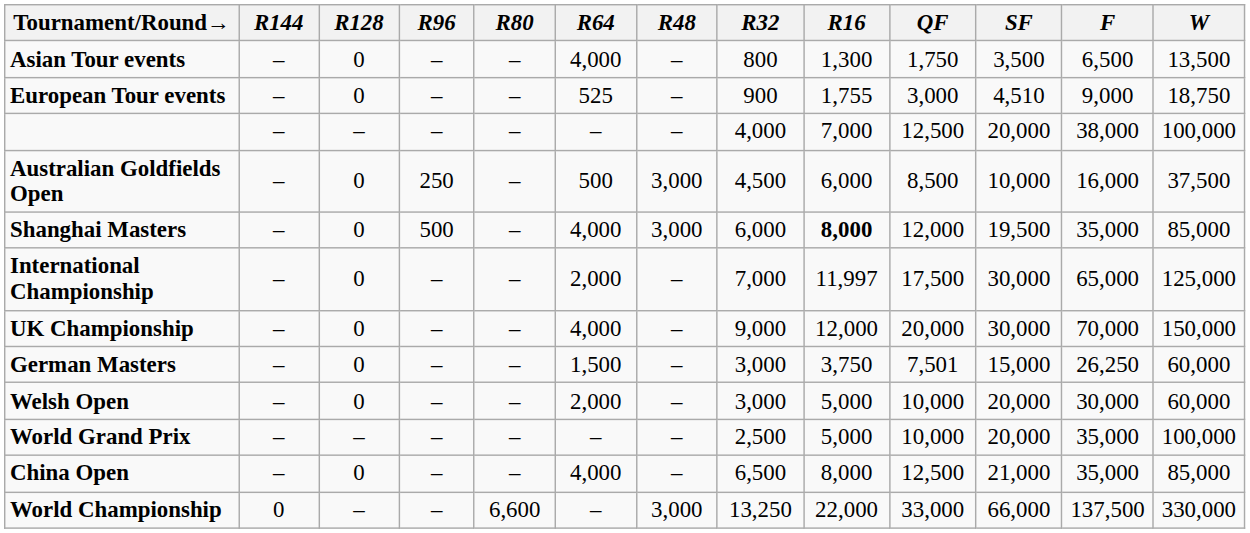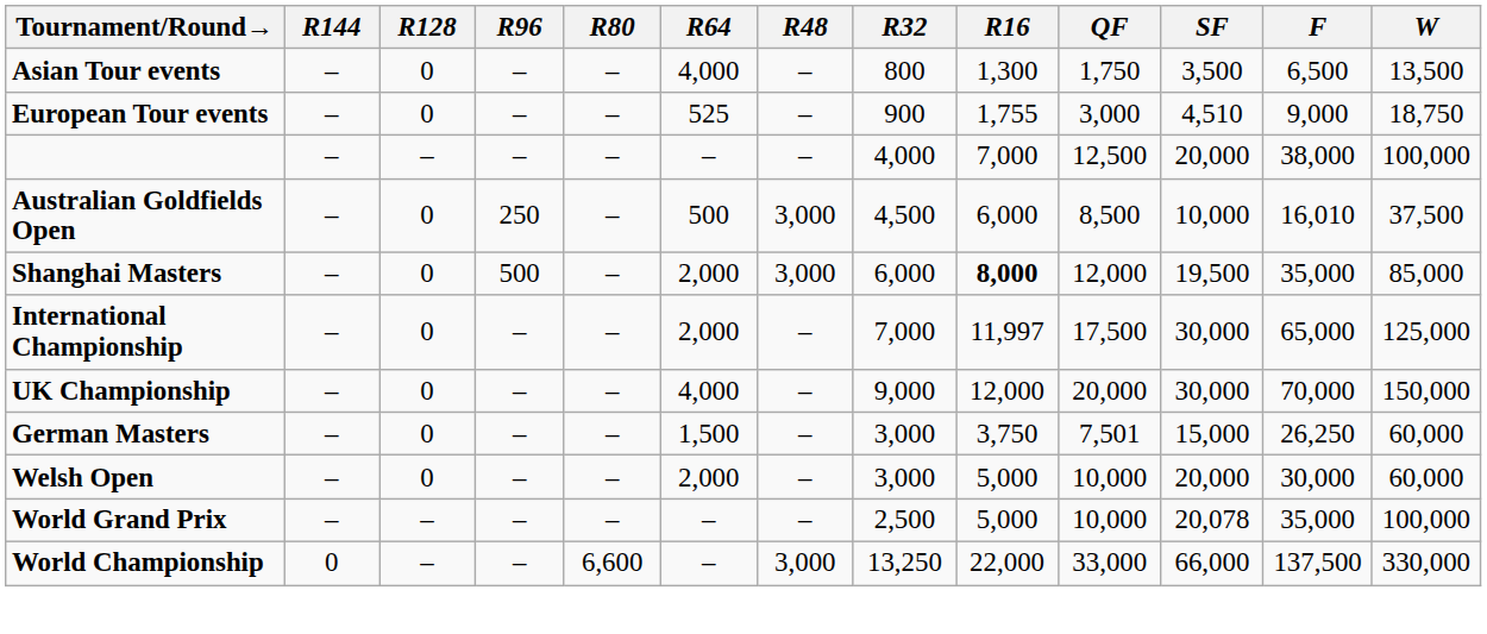 <table class="wikitable" style="font-size: 100%; text-align:center">
 <tr>
 <th width=160>Tournament/Round→</th>
 <th width=60><em>R144</em></th>
 <th width=60><em>R128</em></th>
 <th width=60><em>R96</em></th>
 <th width=60><em>R80</em></th>
 <th width=60><em>R64</em></th>
 <th width=60><em>R48</em></th>
 <th width=60><em>R32</em></th>
 <th width=60><em>R16</em></th>
 <th width=60><em>QF</em></th>
 <th width=60><em>SF</em></th>
 <th width=60><em>F</em></th>
 <th width=60><em>W</em></th>
 </tr>
 <tr>
 <td align="left"><strong>Asian Tour events</strong></td>
 <td>–</td>
 <td>0</td>
 <td>–</td>
 <td>–</td>
 <td>4,000</td>
 <td>–</td>
 <td>800</td>
 <td>1,300</td>
 <td>1,750</td>
 <td>3,500</td>
 <td>6,500</td>
 <td>13,500</td>
 </tr>
 <tr>
 <td align="left"><strong>European Tour events</strong></td>
 <td>–</td>
 <td>0</td>
 <td>–</td>
 <td>–</td>
 <td>525</td>
 <td>–</td>
 <td>900</td>
 <td>1,755</td>
 <td>3,000</td>
 <td>4,510</td>
 <td>9,000</td>
 <td>18,750</td>
 </tr>
 <tr>
 <td align="left"></td>
 <td>–</td>
 <td>–</td>
 <td>–</td>
 <td>–</td>
 <td>–</td>
 <td>–</td>
 <td>4,000</td>
 <td>7,000</td>
 <td>12,500</td>
 <td>20,000</td>
 <td>38,000</td>
 <td>100,000</td>
 </tr>
 <tr>
 <td align="left"><strong>Australian Goldfields Open</strong></td>
 <td>–</td>
 <td>0</td>
 <td>250</td>
 <td>–</td>
 <td>500</td>
 <td>3,000</td>
 <td>4,500</td>
 <td>6,000</td>
 <td>8,500</td>
 <td>10,000</td>
-<td>16,000</td>
+<td>16,010</td>
 <td>37,500</td>
 </tr>
 <tr>
 <td align="left"><strong>Shanghai Masters</strong></td>
 <td>–</td>
 <td>0</td>
 <td>500</td>
 <td>–</td>
-<td>4,000</td>
+<td>2,000</td>
 <td>3,000</td>
 <td>6,000</td>
 <td><strong>8,000</strong></td>
 <td>12,000</td>
 <td>19,500</td>
 <td>35,000</td>
 <td>85,000</td>
 </tr>
 <tr>
 <td align="left"><strong>International Championship</strong></td>
 <td>–</td>
 <td>0</td>
 <td>–</td>
 <td>–</td>
 <td>2,000</td>
 <td>–</td>
 <td>7,000</td>
 <td>11,997</td>
 <td>17,500</td>
 <td>30,000</td>
 <td>65,000</td>
 <td>125,000</td>
 </tr>
 <tr>
 <td align="left"><strong>UK Championship</strong></td>
 <td>–</td>
 <td>0</td>
 <td>–</td>
 <td>–</td>
 <td>4,000</td>
 <td>–</td>
 <td>9,000</td>
 <td>12,000</td>
 <td>20,000</td>
 <td>30,000</td>
 <td>70,000</td>
 <td>150,000</td>
 </tr>
 <tr>
 <td align="left"><strong>German Masters</strong></td>
 <td>–</td>
 <td>0</td>
 <td>–</td>
 <td>–</td>
 <td>1,500</td>
 <td>–</td>
 <td>3,000</td>
 <td>3,750</td>
 <td>7,501</td>
 <td>15,000</td>
 <td>26,250</td>
 <td>60,000</td>
 </tr>
 <tr>
 <td align="left"><strong>Welsh Open</strong></td>
 <td>–</td>
 <td>0</td>
 <td>–</td>
 <td>–</td>
 <td>2,000</td>
 <td>–</td>
 <td>3,000</td>
 <td>5,000</td>
 <td>10,000</td>
 <td>20,000</td>
 <td>30,000</td>
 <td>60,000</td>
 </tr>
 <tr>
 <td align="left"><strong>World Grand Prix</strong></td>
 <td>–</td>
 <td>–</td>
 <td>–</td>
 <td>–</td>
 <td>–</td>
 <td>–</td>
 <td>2,500</td>
 <td>5,000</td>
 <td>10,000</td>
-<td>20,000</td>
+<td>20,078</td>
 <td>35,000</td>
 <td>100,000</td>
-</tr>
-<tr>
-<td align="left"><strong>China Open</strong></td>
-<td>–</td>
-<td>0</td>
-<td>–</td>
-<td>–</td>
-<td>4,000</td>
-<td>–</td>
-<td>6,500</td>
-<td>8,000</td>
-<td>12,500</td>
-<td>21,000</td>
-<td>35,000</td>
-<td>85,000</td>
 </tr>
 <tr>
 <td align="left"><strong>World Championship</strong></td>
 <td>0</td>
 <td>–</td>
 <td>–</td>
 <td>6,600</td>
 <td>–</td>
 <td>3,000</td>
 <td>13,250</td>
 <td>22,000</td>
 <td>33,000</td>
 <td>66,000</td>
 <td>137,500</td>
 <td>330,000</td>
 </tr>
 </table>
